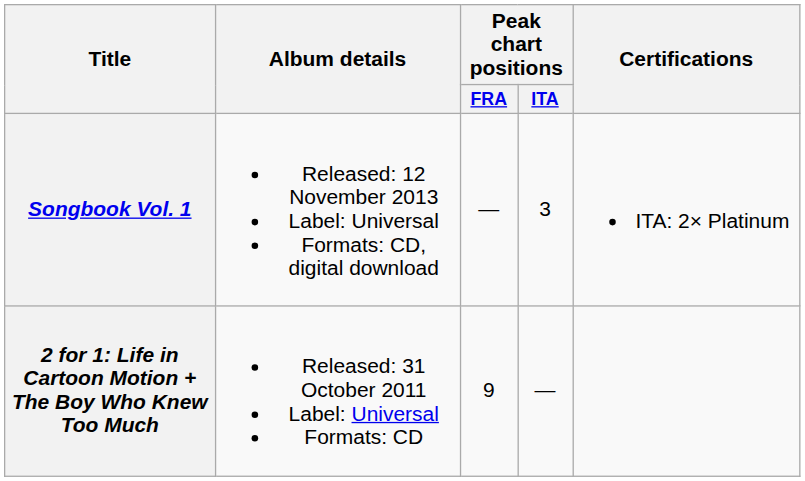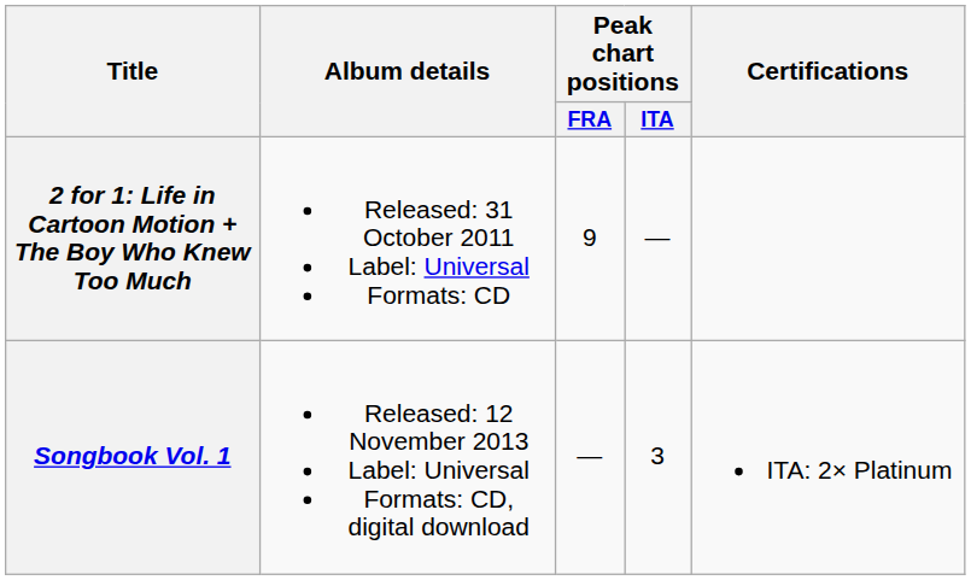 <table class="wikitable plainrowheaders" style="text-align:center;" border="1">
 <tr>
 <th scope="col" style="width:15em;" rowspan="2">Title</th>
 <th scope="col" style="width:16em;" rowspan="2">Album details</th>
 <th scope="col" style="width:3em;" colspan="2">Peak chart positions</th>
 <th scope="col" style="width:15em;" rowspan="2">Certifications</th>
 </tr>
 <tr>
 <th scope="col" style="width:3em;font-size:85%;"><a href='#'>FRA</a><br></th>
 <th scope="col" style="width:3em;font-size:85%;"><a href='#'>ITA</a><br></th>
 </tr>
 <tr>
+<th scope="row"><em>2 for 1: Life in Cartoon Motion + The Boy Who Knew Too Much</em></th>
+<td><br><ul><li>Released: 31 October 2011</li><li>Label: <a href='#'>Universal</a></li><li>Formats: CD</li></ul></td>
+<td>9</td>
+<td>—</td>
+<td></td>
+</tr>
+<tr>
 <th scope="row"><em><a href='#'>Songbook Vol. 1</a></em></th>
 <td><br><ul><li>Released: 12 November 2013</li><li>Label: Universal</li><li>Formats: CD, digital download</li></ul></td>
 <td>—</td>
 <td>3</td>
 <td><br><ul><li>ITA: 2× Platinum</li></ul></td>
 </tr>
-<tr>
-<th scope="row"><em>2 for 1: Life in Cartoon Motion + The Boy Who Knew Too Much</em></th>
-<td><br><ul><li>Released: 31 October 2011</li><li>Label: <a href='#'>Universal</a></li><li>Formats: CD</li></ul></td>
-<td>9</td>
-<td>—</td>
-<td></td>
-</tr>
 </table>
